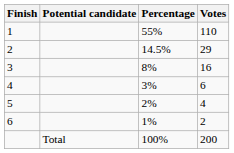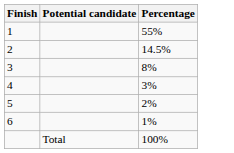 <table class="wikitable sortable">
 <tr>
 <th>Finish</th>
 <th>Potential candidate</th>
 <th>Percentage</th>
-<th>Votes</th>
 </tr>
 <tr>
 <td>1</td>
 <td></td>
 <td>55%</td>
-<td>110</td>
 </tr>
 <tr>
 <td>2</td>
 <td></td>
 <td>14.5%</td>
-<td>29</td>
 </tr>
 <tr>
 <td>3</td>
 <td></td>
 <td>8%</td>
-<td>16</td>
 </tr>
 <tr>
 <td>4</td>
 <td></td>
 <td>3%</td>
-<td>6</td>
 </tr>
 <tr>
 <td>5</td>
 <td></td>
 <td>2%</td>
-<td>4</td>
 </tr>
 <tr>
 <td>6</td>
 <td></td>
 <td>1%</td>
-<td>2</td>
 </tr>
 <tr>
 <td></td>
 <td>Total</td>
 <td>100%</td>
-<td>200</td>
 </tr>
 </table>
